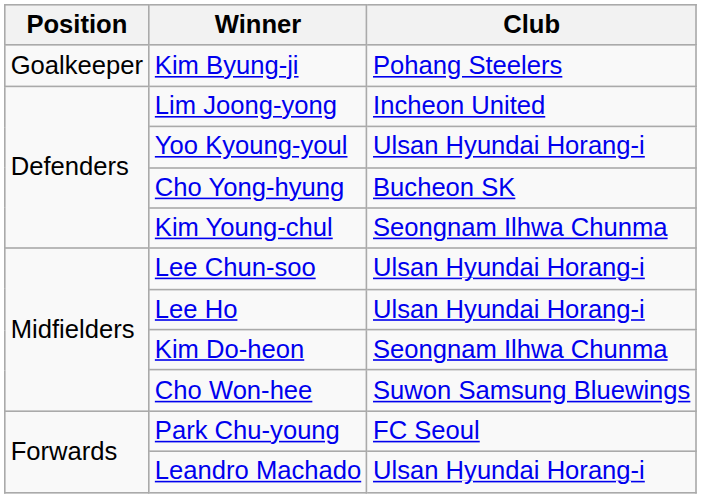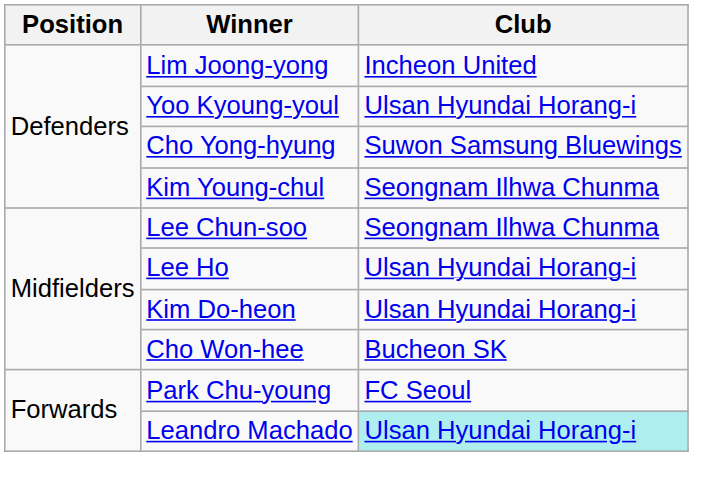 <table class="wikitable">
 <tr>
 <th>Position</th>
 <th>Winner</th>
 <th>Club</th>
-</tr>
-<tr>
-<td>Goalkeeper</td>
-<td> <a href='#'>Kim Byung-ji</a></td>
-<td><a href='#'>Pohang Steelers</a></td>
 </tr>
 <tr>
 <td rowspan="4">Defenders</td>
 <td> <a href='#'>Lim Joong-yong</a></td>
 <td><a href='#'>Incheon United</a></td>
 </tr>
 <tr>
 <td> <a href='#'>Yoo Kyoung-youl</a></td>
 <td><a href='#'>Ulsan Hyundai Horang-i</a></td>
 </tr>
 <tr>
 <td> <a href='#'>Cho Yong-hyung</a></td>
-<td><a href='#'>Bucheon SK</a></td>
+<td><a href='#'>Suwon Samsung Bluewings</a></td>
 </tr>
 <tr>
 <td> <a href='#'>Kim Young-chul</a></td>
 <td><a href='#'>Seongnam Ilhwa Chunma</a></td>
 </tr>
 <tr>
 <td rowspan="4">Midfielders</td>
 <td> <a href='#'>Lee Chun-soo</a></td>
-<td><a href='#'>Ulsan Hyundai Horang-i</a></td>
+<td><a href='#'>Seongnam Ilhwa Chunma</a></td>
 </tr>
 <tr>
 <td> <a href='#'>Lee Ho</a></td>
 <td><a href='#'>Ulsan Hyundai Horang-i</a></td>
 </tr>
 <tr>
 <td> <a href='#'>Kim Do-heon</a></td>
-<td><a href='#'>Seongnam Ilhwa Chunma</a></td>
+<td><a href='#'>Ulsan Hyundai Horang-i</a></td>
 </tr>
 <tr>
 <td> <a href='#'>Cho Won-hee</a></td>
-<td><a href='#'>Suwon Samsung Bluewings</a></td>
+<td><a href='#'>Bucheon SK</a></td>
 </tr>
 <tr>
 <td rowspan="2">Forwards</td>
 <td> <a href='#'>Park Chu-young</a></td>
 <td><a href='#'>FC Seoul</a></td>
 </tr>
 <tr>
 <td> <a href='#'>Leandro Machado</a></td>
-<td><a href='#'>Ulsan Hyundai Horang-i</a></td>
+<td style="background: paleturquoise;"><a href='#'>Ulsan Hyundai Horang-i</a></td>
 </tr>
 </table>
